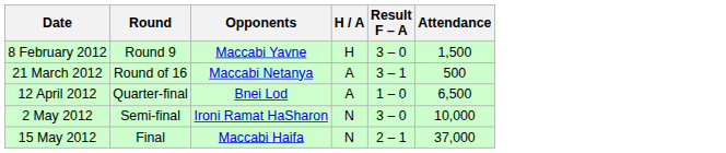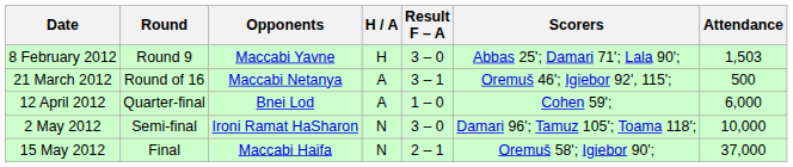 <table class="wikitable" style="text-align:center">
 <tr>
 <th><strong>Date</strong></th>
 <th><strong>Round</strong></th>
 <th><strong>Opponents</strong></th>
 <th><strong>H / A</strong></th>
 <th><strong>Result<br>F – A</strong></th>
+<th><strong>Scorers</strong></th>
 <th><strong>Attendance</strong></th>
 </tr>
 <tr bgcolor="#ccffcc">
 <td>8 February 2012</td>
 <td>Round 9</td>
 <td><a href='#'>Maccabi Yavne</a></td>
 <td>H</td>
 <td>3 – 0</td>
-<td>1,500</td>
+<td><a href='#'>Abbas</a> 25'; <a href='#'>Damari</a> 71'; <a href='#'>Lala</a> 90';</td>
+<td>1,503</td>
 </tr>
 <tr bgcolor="#ccffcc">
 <td>21 March 2012</td>
 <td>Round of 16</td>
 <td><a href='#'>Maccabi Netanya</a></td>
 <td>A</td>
 <td>3 – 1</td>
+<td><a href='#'>Oremuš</a> 46'; <a href='#'>Igiebor</a> 92', 115';</td>
 <td>500</td>
 </tr>
 <tr bgcolor="#ccffcc">
 <td>12 April 2012</td>
 <td>Quarter-final</td>
 <td><a href='#'>Bnei Lod</a></td>
 <td>A</td>
 <td>1 – 0</td>
-<td>6,500</td>
+<td><a href='#'>Cohen</a> 59';</td>
+<td>6,000</td>
 </tr>
 <tr bgcolor="#ccffcc">
 <td>2 May 2012</td>
 <td>Semi-final</td>
 <td><a href='#'>Ironi Ramat HaSharon</a></td>
 <td>N</td>
 <td>3 – 0</td>
+<td><a href='#'>Damari</a> 96'; <a href='#'>Tamuz</a> 105'; <a href='#'>Toama</a> 118';</td>
 <td>10,000</td>
 </tr>
 <tr bgcolor="#ccffcc">
 <td>15 May 2012</td>
 <td>Final</td>
 <td><a href='#'>Maccabi Haifa</a></td>
 <td>N</td>
 <td>2 – 1</td>
+<td><a href='#'>Oremuš</a> 58'; <a href='#'>Igiebor</a> 90';</td>
 <td>37,000</td>
 </tr>
 </table>
